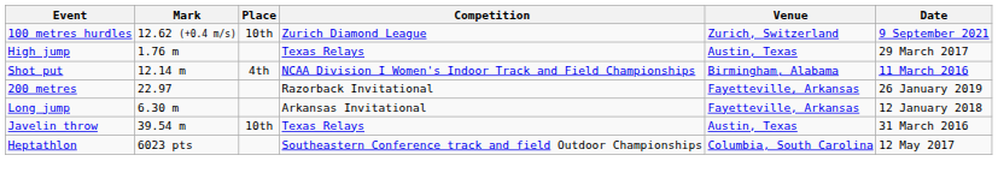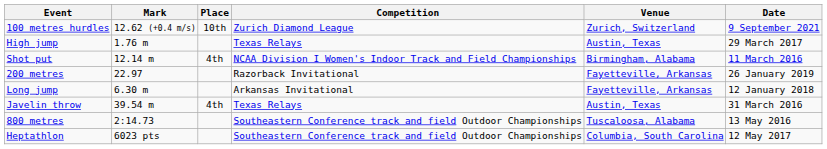 <table class="wikitable">
 <tr>
 <th>Event</th>
 <th>Mark</th>
 <th>Place</th>
 <th>Competition</th>
 <th>Venue</th>
 <th>Date</th>
 </tr>
 <tr>
 <td><a href='#'>100 metres hurdles</a></td>
 <td>12.62 <small>(+0.4 m/s)</small></td>
 <td align=center>10th</td>
 <td><a href='#'>Zurich Diamond League</a></td>
 <td><a href='#'>Zurich, Switzerland</a></td>
 <td><a href='#'>9 September 2021</a></td>
 </tr>
 <tr>
 <td><a href='#'>High jump</a></td>
 <td>1.76 m</td>
 <td align=center></td>
 <td><a href='#'>Texas Relays</a></td>
 <td><a href='#'>Austin, Texas</a></td>
 <td>29 March 2017</td>
 </tr>
 <tr>
 <td><a href='#'>Shot put</a></td>
 <td>12.14 m </td>
 <td align=center>4th</td>
 <td><a href='#'>NCAA Division I Women's Indoor Track and Field Championships</a></td>
 <td><a href='#'>Birmingham, Alabama</a></td>
 <td><a href='#'>11 March 2016</a></td>
 </tr>
 <tr>
 <td><a href='#'>200 metres</a></td>
 <td>22.97 </td>
 <td align=center></td>
 <td>Razorback Invitational</td>
 <td><a href='#'>Fayetteville, Arkansas</a></td>
 <td>26 January 2019</td>
 </tr>
 <tr>
 <td><a href='#'>Long jump</a></td>
 <td>6.30 m </td>
 <td align=center></td>
 <td>Arkansas Invitational</td>
 <td><a href='#'>Fayetteville, Arkansas</a></td>
 <td>12 January 2018</td>
 </tr>
 <tr>
 <td><a href='#'>Javelin throw</a></td>
 <td>39.54 m</td>
-<td align=center>10th</td>
+<td align=center>4th</td>
 <td><a href='#'>Texas Relays</a></td>
 <td><a href='#'>Austin, Texas</a></td>
 <td>31 March 2016</td>
+</tr>
+<tr>
+<td><a href='#'>800 metres</a></td>
+<td>2:14.73</td>
+<td align=center></td>
+<td><a href='#'>Southeastern Conference track and field</a> Outdoor Championships</td>
+<td><a href='#'>Tuscaloosa, Alabama</a></td>
+<td>13 May 2016</td>
 </tr>
 <tr>
 <td><a href='#'>Heptathlon</a></td>
 <td>6023 pts</td>
 <td align=center></td>
 <td><a href='#'>Southeastern Conference track and field</a> Outdoor Championships</td>
 <td><a href='#'>Columbia, South Carolina</a></td>
 <td>12 May 2017</td>
 </tr>
 </table>
